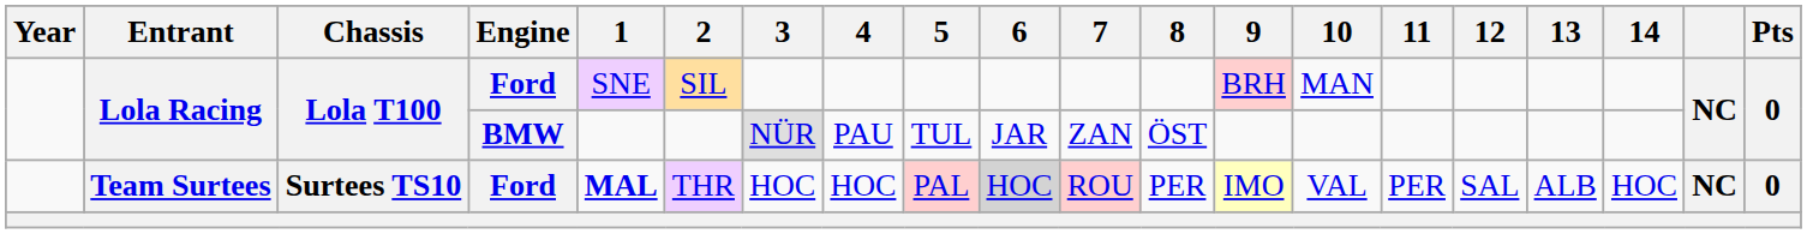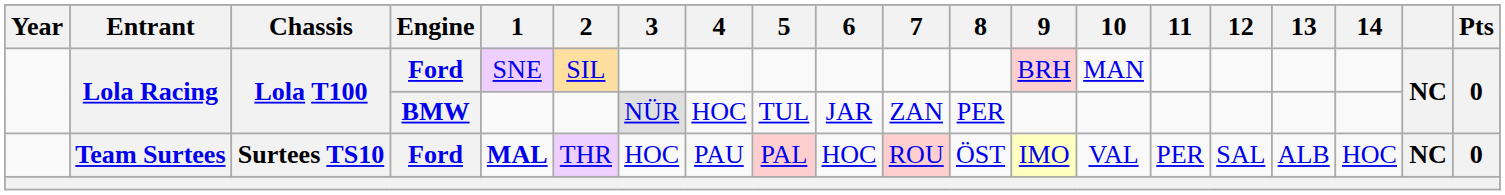 <table class="wikitable" style="text-align:center; font-size:90%">
 <tr>
 <th>Year</th>
 <th>Entrant</th>
 <th>Chassis</th>
 <th>Engine</th>
 <th>1</th>
 <th>2</th>
 <th>3</th>
 <th>4</th>
 <th>5</th>
 <th>6</th>
 <th>7</th>
 <th>8</th>
 <th>9</th>
 <th>10</th>
 <th>11</th>
 <th>12</th>
 <th>13</th>
 <th>14</th>
 <th></th>
 <th>Pts</th>
 </tr>
 <tr>
 <td rowspan=2></td>
 <th rowspan=2><a href='#'>Lola Racing</a></th>
 <th rowspan=2><a href='#'>Lola</a> <a href='#'>T100</a></th>
 <th><a href='#'>Ford</a></th>
 <td style="background:#EFCFFF;"><a href='#'>SNE</a><br></td>
 <td style="background:#FFDF9F;"><a href='#'>SIL</a><br></td>
 <td></td>
 <td></td>
 <td></td>
 <td></td>
 <td></td>
 <td></td>
 <td style="background:#FFCFCF;"><a href='#'>BRH</a><br></td>
 <td><a href='#'>MAN</a></td>
 <td></td>
 <td></td>
 <td></td>
 <td></td>
 <th rowspan=2>NC</th>
 <th rowspan=2>0</th>
 </tr>
 <tr>
 <th><a href='#'>BMW</a></th>
 <td></td>
 <td></td>
 <td style="background:#DFDFDF;"><a href='#'>NÜR</a><br></td>
-<td><a href='#'>PAU</a></td>
+<td><a href='#'>HOC</a></td>
 <td><a href='#'>TUL</a></td>
 <td><a href='#'>JAR</a></td>
 <td><a href='#'>ZAN</a></td>
-<td><a href='#'>ÖST</a></td>
+<td><a href='#'>PER</a></td>
 <td></td>
 <td></td>
 <td></td>
 <td></td>
 <td></td>
 <td></td>
 </tr>
 <tr>
 <td></td>
 <th><a href='#'>Team Surtees</a></th>
 <th>Surtees <a href='#'>TS10</a></th>
 <th><a href='#'>Ford</a></th>
 <td><strong><a href='#'>MAL</a></strong></td>
 <td style="background:#EFCFFF;"><a href='#'>THR</a><br></td>
 <td><a href='#'>HOC</a></td>
+<td><a href='#'>PAU</a></td>
+<td style="background:#FFCFCF;"><a href='#'>PAL</a><br></td>
 <td><a href='#'>HOC</a></td>
-<td style="background:#FFCFCF;"><a href='#'>PAL</a><br></td>
-<td style="background: lightgrey;"><a href='#'>HOC</a></td>
 <td style="background:#FFCFCF;"><a href='#'>ROU</a><br></td>
-<td><a href='#'>PER</a></td>
+<td><a href='#'>ÖST</a></td>
 <td style="background:#FFFFBF;"><a href='#'>IMO</a><br></td>
 <td><a href='#'>VAL</a></td>
 <td><a href='#'>PER</a></td>
 <td><a href='#'>SAL</a></td>
 <td><a href='#'>ALB</a></td>
 <td><a href='#'>HOC</a></td>
 <th>NC</th>
 <th>0</th>
 </tr>
 <tr>
 <th colspan="20"></th>
 </tr>
 </table>
